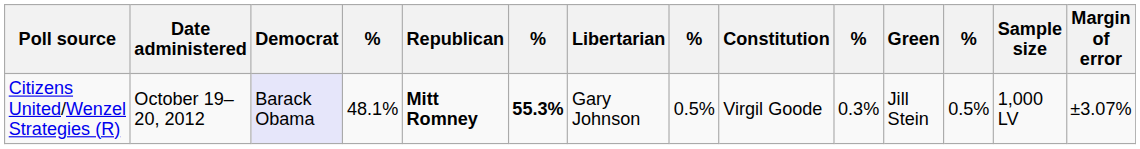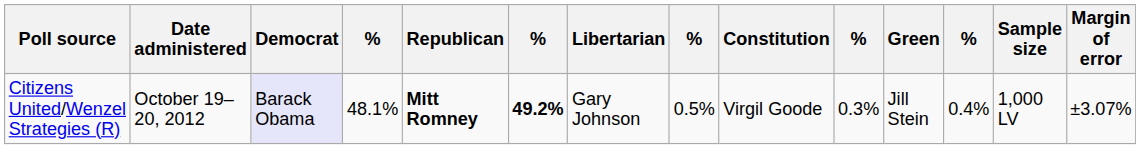 <table class="wikitable">
 <tr>
 <th>Poll source</th>
 <th>Date administered</th>
 <th>Democrat</th>
 <th>%</th>
 <th>Republican</th>
 <th>%</th>
 <th>Libertarian</th>
 <th>%</th>
 <th>Constitution</th>
 <th>%</th>
 <th>Green</th>
 <th>%</th>
 <th>Sample size</th>
 <th>Margin of error</th>
 </tr>
 <tr>
 <td><a href='#'>Citizens United</a>/<a href='#'>Wenzel Strategies (R)</a></td>
 <td>October 19–20, 2012</td>
 <td style="background: lavender;">Barack Obama</td>
 <td>48.1%</td>
 <td><strong>Mitt Romney</strong></td>
-<td><strong>55.3%</strong></td>
+<td><strong>49.2%</strong></td>
 <td>Gary Johnson</td>
 <td>0.5%</td>
 <td>Virgil Goode</td>
 <td>0.3%</td>
 <td>Jill Stein</td>
-<td>0.5%</td>
+<td>0.4%</td>
 <td>1,000 LV</td>
 <td>±3.07%</td>
 </tr>
 </table>
